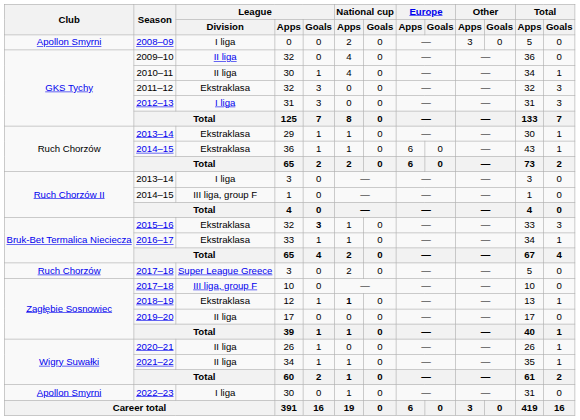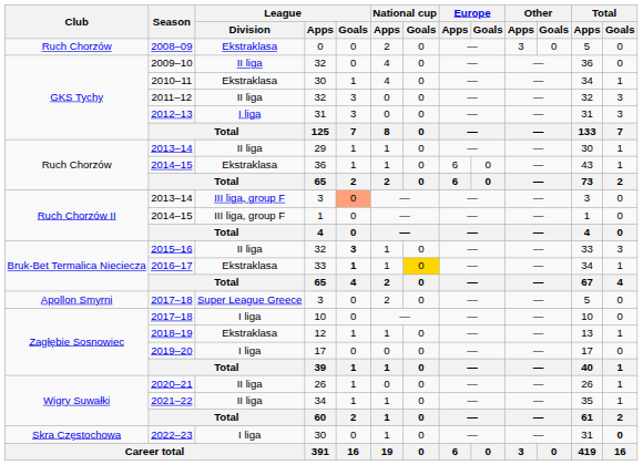 <table class="wikitable" style="text-align: center;">
 <tr>
 <th rowspan="2">Club</th>
 <th rowspan="2">Season</th>
 <th colspan="3">League</th>
 <th colspan="2">National cup</th>
 <th colspan="2"><a href='#'>Europe</a></th>
 <th colspan="2">Other</th>
 <th colspan="2">Total</th>
 </tr>
 <tr>
 <th>Division</th>
 <th>Apps</th>
 <th>Goals</th>
 <th>Apps</th>
 <th>Goals</th>
 <th>Apps</th>
 <th>Goals</th>
 <th>Apps</th>
 <th>Goals</th>
 <th>Apps</th>
 <th>Goals</th>
 </tr>
 <tr>
-<td><a href='#'>Apollon Smyrni</a></td>
+<td><a href='#'>Ruch Chorzów</a></td>
 <td><a href='#'>2008–09</a></td>
-<td>I liga</td>
+<td><a href='#'>Ekstraklasa</a></td>
 <td>0</td>
 <td>0</td>
 <td>2</td>
 <td>0</td>
 <td colspan="2">—</td>
 <td>3</td>
 <td>0</td>
 <td>5</td>
 <td>0</td>
 </tr>
 <tr>
 <td rowspan="5"><a href='#'>GKS Tychy</a></td>
 <td>2009–10</td>
 <td><a href='#'>II liga</a></td>
 <td>32</td>
 <td>0</td>
 <td>4</td>
 <td>0</td>
 <td colspan="2">—</td>
 <td colspan="2">—</td>
 <td>36</td>
 <td>0</td>
 </tr>
 <tr>
 <td>2010–11</td>
-<td>II liga</td>
+<td>Ekstraklasa</td>
 <td>30</td>
 <td>1</td>
 <td>4</td>
 <td>0</td>
 <td colspan="2">—</td>
 <td colspan="2">—</td>
 <td>34</td>
 <td>1</td>
 </tr>
 <tr>
 <td>2011–12</td>
-<td>Ekstraklasa</td>
+<td>II liga</td>
 <td>32</td>
 <td>3</td>
 <td>0</td>
 <td>0</td>
 <td colspan="2">—</td>
 <td colspan="2">—</td>
 <td>32</td>
 <td>3</td>
 </tr>
 <tr>
 <td><a href='#'>2012–13</a></td>
 <td><a href='#'>I liga</a></td>
 <td>31</td>
 <td>3</td>
 <td>0</td>
 <td>0</td>
 <td colspan="2">—</td>
 <td colspan="2">—</td>
 <td>31</td>
 <td>3</td>
 </tr>
 <tr>
 <th colspan="2">Total</th>
 <th>125</th>
 <th>7</th>
 <th>8</th>
 <th>0</th>
 <th colspan="2">—</th>
 <th colspan="2">—</th>
 <th>133</th>
 <th>7</th>
 </tr>
 <tr>
 <td rowspan="3">Ruch Chorzów</td>
 <td><a href='#'>2013–14</a></td>
-<td>Ekstraklasa</td>
+<td>II liga</td>
 <td>29</td>
 <td>1</td>
 <td>1</td>
 <td>0</td>
 <td colspan="2">—</td>
 <td colspan="2">—</td>
 <td>30</td>
 <td>1</td>
 </tr>
 <tr>
 <td><a href='#'>2014–15</a></td>
 <td>Ekstraklasa</td>
 <td>36</td>
 <td>1</td>
 <td>1</td>
 <td>0</td>
 <td>6</td>
 <td>0</td>
 <td colspan="2">—</td>
 <td>43</td>
 <td>1</td>
 </tr>
 <tr>
 <th colspan="2">Total</th>
 <th>65</th>
 <th>2</th>
 <th>2</th>
 <th>0</th>
 <th>6</th>
 <th>0</th>
 <th colspan="2">—</th>
 <th>73</th>
 <th>2</th>
 </tr>
 <tr>
 <td rowspan="3"><a href='#'>Ruch Chorzów II</a></td>
 <td>2013–14</td>
-<td>I liga</td>
+<td><a href='#'>III liga, group F</a></td>
 <td>3</td>
-<td>0</td>
+<td style="background: lightsalmon;">0</td>
 <td colspan="2">—</td>
 <td colspan="2">—</td>
 <td colspan="2">—</td>
 <td>3</td>
 <td>0</td>
 </tr>
 <tr>
 <td>2014–15</td>
 <td>III liga, group F</td>
 <td>1</td>
 <td>0</td>
 <td colspan="2">—</td>
 <td colspan="2">—</td>
 <td colspan="2">—</td>
 <td>1</td>
 <td>0</td>
 </tr>
 <tr>
 <th colspan="2">Total</th>
 <th>4</th>
 <th>0</th>
 <th colspan="2">—</th>
 <th colspan="2">—</th>
 <th colspan="2">—</th>
 <th>4</th>
 <th>0</th>
 </tr>
 <tr>
 <td rowspan="3"><a href='#'>Bruk-Bet Termalica Nieciecza</a></td>
 <td><a href='#'>2015–16</a></td>
-<td>Ekstraklasa</td>
+<td>II liga</td>
 <td>32</td>
 <td><strong>3</strong></td>
 <td>1</td>
 <td>0</td>
 <td colspan="2">—</td>
 <td colspan="2">—</td>
 <td>33</td>
 <td>3</td>
 </tr>
 <tr>
 <td><a href='#'>2016–17</a></td>
 <td>Ekstraklasa</td>
 <td>33</td>
+<td><strong>1</strong></td>
 <td>1</td>
-<td>1</td>
-<td>0</td>
+<td style="background: gold;">0</td>
 <td colspan="2">—</td>
 <td colspan="2">—</td>
 <td>34</td>
 <td>1</td>
 </tr>
 <tr>
 <th colspan="2">Total</th>
 <th>65</th>
 <th>4</th>
 <th>2</th>
 <th>0</th>
 <th colspan="2">—</th>
 <th colspan="2">—</th>
 <th>67</th>
 <th>4</th>
 </tr>
 <tr>
-<td><a href='#'>Ruch Chorzów</a></td>
+<td><a href='#'>Apollon Smyrni</a></td>
 <td><a href='#'>2017–18</a></td>
 <td><a href='#'>Super League Greece</a></td>
 <td>3</td>
 <td>0</td>
 <td>2</td>
 <td>0</td>
 <td colspan="2">—</td>
 <td colspan="2">—</td>
 <td>5</td>
 <td>0</td>
 </tr>
 <tr>
 <td rowspan="4"><a href='#'>Zagłębie Sosnowiec</a></td>
 <td><a href='#'>2017–18</a></td>
-<td><a href='#'>III liga, group F</a></td>
+<td>I liga</td>
 <td>10</td>
 <td>0</td>
 <td colspan="2">—</td>
 <td colspan="2">—</td>
 <td colspan="2">—</td>
 <td>10</td>
 <td>0</td>
 </tr>
 <tr>
 <td><a href='#'>2018–19</a></td>
 <td>Ekstraklasa</td>
 <td>12</td>
 <td>1</td>
-<td><strong>1</strong></td>
+<td>1</td>
 <td>0</td>
 <td colspan="2">—</td>
 <td colspan="2">—</td>
 <td>13</td>
 <td>1</td>
 </tr>
 <tr>
 <td><a href='#'>2019–20</a></td>
-<td>II liga</td>
+<td>I liga</td>
 <td>17</td>
 <td>0</td>
 <td>0</td>
 <td>0</td>
 <td colspan="2">—</td>
 <td colspan="2">—</td>
 <td>17</td>
 <td>0</td>
 </tr>
 <tr>
 <th colspan="2">Total</th>
 <th>39</th>
 <th>1</th>
 <th>1</th>
 <th>0</th>
 <th colspan="2">—</th>
 <th colspan="2">—</th>
 <th>40</th>
 <th>1</th>
 </tr>
 <tr>
 <td rowspan="3"><a href='#'>Wigry Suwałki</a></td>
 <td><a href='#'>2020–21</a></td>
 <td>II liga</td>
 <td>26</td>
 <td>1</td>
 <td>0</td>
 <td>0</td>
 <td colspan="2">—</td>
 <td colspan="2">—</td>
 <td>26</td>
 <td>1</td>
 </tr>
 <tr>
 <td><a href='#'>2021–22</a></td>
 <td>II liga</td>
 <td>34</td>
 <td>1</td>
 <td>1</td>
 <td>0</td>
 <td colspan="2">—</td>
 <td colspan="2">—</td>
 <td>35</td>
 <td>1</td>
 </tr>
 <tr>
 <th colspan="2">Total</th>
 <th>60</th>
 <th>2</th>
 <th>1</th>
 <th>0</th>
 <th colspan="2">—</th>
 <th colspan="2">—</th>
 <th>61</th>
 <th>2</th>
 </tr>
 <tr>
-<td><a href='#'>Apollon Smyrni</a></td>
+<td><a href='#'>Skra Częstochowa</a></td>
 <td><a href='#'>2022–23</a></td>
 <td>I liga</td>
 <td>30</td>
 <td>0</td>
 <td>1</td>
 <td>0</td>
 <td colspan="2">—</td>
 <td colspan="2">—</td>
 <td>31</td>
-<td>0</td>
+<td><strong>0</strong></td>
 </tr>
 <tr>
 <th colspan="3">Career total</th>
 <th>391</th>
 <th>16</th>
 <th>19</th>
 <th>0</th>
 <th>6</th>
 <th>0</th>
 <th>3</th>
 <th>0</th>
 <th>419</th>
 <th>16</th>
 </tr>
 </table>
